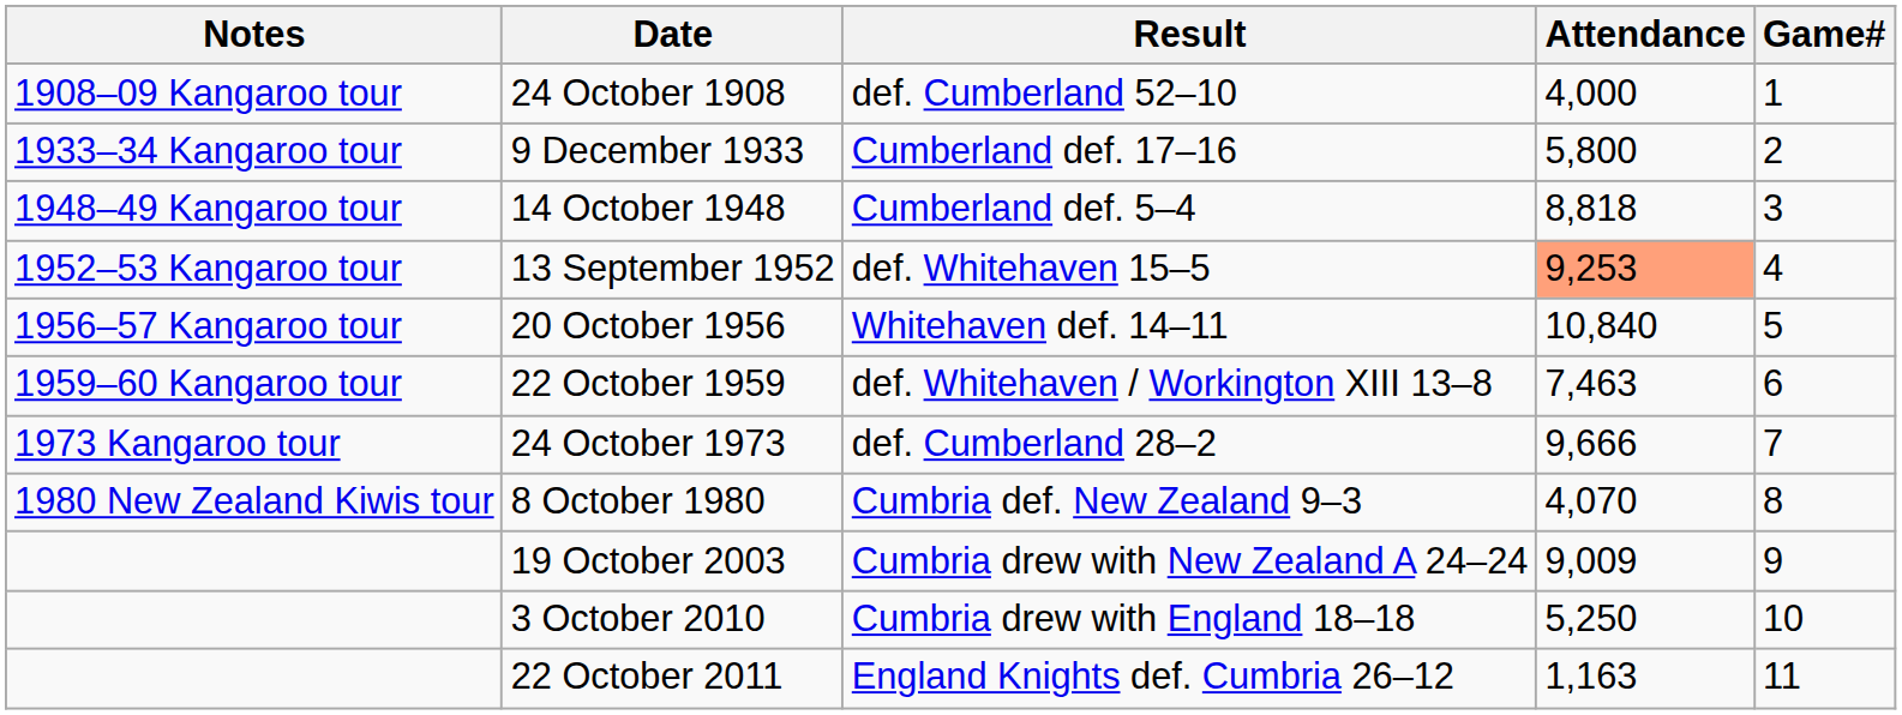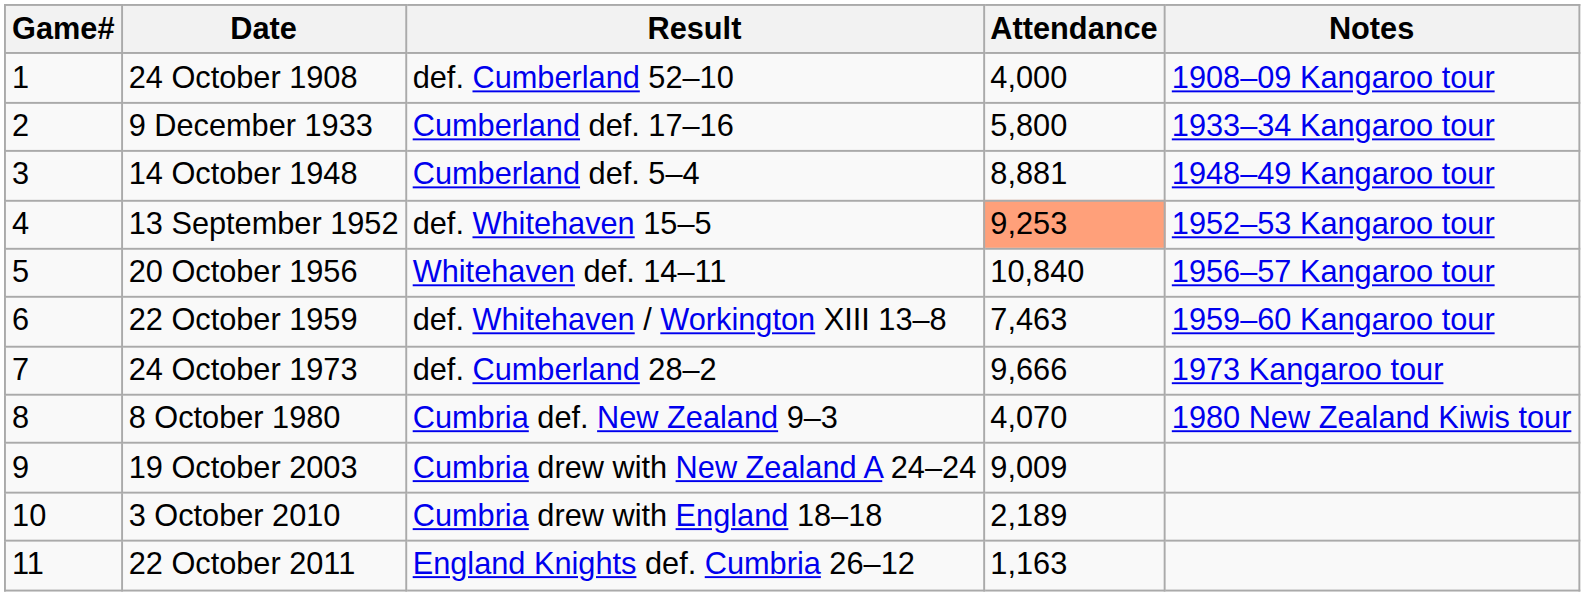 <table class="wikitable">
 <tr>
-<th>Notes</th>
+<th>Game#</th>
 <th>Date</th>
 <th>Result</th>
 <th>Attendance</th>
-<th>Game#</th>
+<th>Notes</th>
 </tr>
 <tr>
-<td><a href='#'>1908–09 Kangaroo tour</a></td>
+<td>1</td>
 <td>24 October 1908</td>
 <td>  def.  <a href='#'>Cumberland</a> 52–10</td>
 <td>4,000</td>
-<td>1</td>
+<td><a href='#'>1908–09 Kangaroo tour</a></td>
 </tr>
 <tr>
-<td><a href='#'>1933–34 Kangaroo tour</a></td>
+<td>2</td>
 <td>9 December 1933</td>
 <td> <a href='#'>Cumberland</a> def.   17–16</td>
 <td>5,800</td>
-<td>2</td>
+<td><a href='#'>1933–34 Kangaroo tour</a></td>
 </tr>
 <tr>
-<td><a href='#'>1948–49 Kangaroo tour</a></td>
+<td>3</td>
 <td>14 October 1948</td>
 <td> <a href='#'>Cumberland</a> def.   5–4</td>
-<td>8,818</td>
-<td>3</td>
+<td>8,881</td>
+<td><a href='#'>1948–49 Kangaroo tour</a></td>
 </tr>
 <tr>
-<td><a href='#'>1952–53 Kangaroo tour</a></td>
+<td>4</td>
 <td>13 September 1952</td>
 <td>  def.  <a href='#'>Whitehaven</a> 15–5</td>
 <td style="background: lightsalmon;">9,253</td>
-<td>4</td>
+<td><a href='#'>1952–53 Kangaroo tour</a></td>
 </tr>
 <tr>
-<td><a href='#'>1956–57 Kangaroo tour</a></td>
+<td>5</td>
 <td>20 October 1956</td>
 <td> <a href='#'>Whitehaven</a> def.   14–11</td>
 <td>10,840</td>
-<td>5</td>
+<td><a href='#'>1956–57 Kangaroo tour</a></td>
 </tr>
 <tr>
-<td><a href='#'>1959–60 Kangaroo tour</a></td>
+<td>6</td>
 <td>22 October 1959</td>
 <td>  def. <a href='#'>Whitehaven</a> / <a href='#'>Workington</a> XIII 13–8</td>
 <td>7,463</td>
-<td>6</td>
+<td><a href='#'>1959–60 Kangaroo tour</a></td>
 </tr>
 <tr>
-<td><a href='#'>1973 Kangaroo tour</a></td>
+<td>7</td>
 <td>24 October 1973</td>
 <td>  def.  <a href='#'>Cumberland</a> 28–2</td>
 <td>9,666</td>
-<td>7</td>
+<td><a href='#'>1973 Kangaroo tour</a></td>
 </tr>
 <tr>
-<td><a href='#'>1980 New Zealand Kiwis tour</a></td>
+<td>8</td>
 <td>8 October 1980</td>
 <td> <a href='#'>Cumbria</a> def.  <a href='#'>New Zealand</a> 9–3</td>
 <td>4,070</td>
-<td>8</td>
+<td><a href='#'>1980 New Zealand Kiwis tour</a></td>
 </tr>
 <tr>
-<td></td>
+<td>9</td>
 <td>19 October 2003</td>
 <td> <a href='#'>Cumbria</a> drew with  <a href='#'>New Zealand A</a> 24–24</td>
 <td>9,009</td>
-<td>9</td>
+<td></td>
 </tr>
 <tr>
-<td></td>
+<td>10</td>
 <td>3 October 2010</td>
 <td> <a href='#'>Cumbria</a> drew with  <a href='#'>England</a> 18–18</td>
-<td>5,250</td>
-<td>10</td>
+<td>2,189</td>
+<td></td>
 </tr>
 <tr>
-<td></td>
+<td>11</td>
 <td>22 October 2011</td>
 <td> <a href='#'>England Knights</a> def.  <a href='#'>Cumbria</a> 26–12</td>
 <td>1,163</td>
-<td>11</td>
+<td></td>
 </tr>
 </table>
